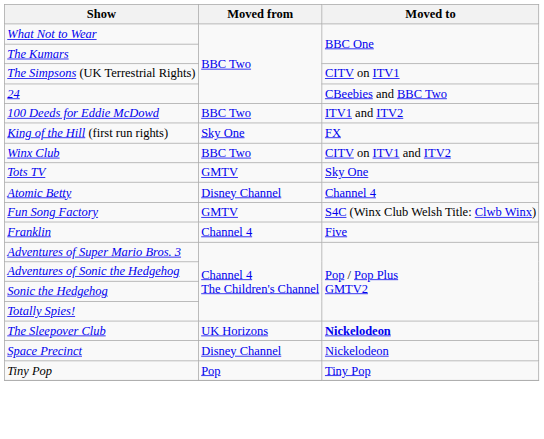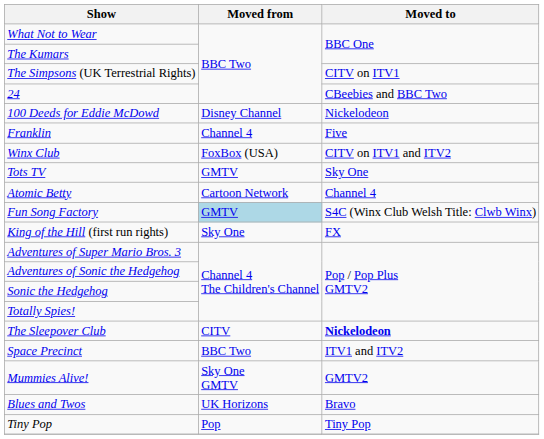 <table class="wikitable">
 <tr>
 <th>Show</th>
 <th>Moved from</th>
 <th>Moved to</th>
 </tr>
 <tr>
 <td><em><a href='#'>What Not to Wear</a></em></td>
 <td rowspan=4><a href='#'>BBC Two</a></td>
 <td rowspan=2><a href='#'>BBC One</a></td>
 </tr>
 <tr>
 <td><em><a href='#'>The Kumars</a></em></td>
 </tr>
 <tr>
 <td><em><a href='#'>The Simpsons</a></em> (UK Terrestrial Rights)</td>
 <td><a href='#'>CITV</a> on <a href='#'>ITV1</a></td>
 </tr>
 <tr>
 <td><em><a href='#'>24</a></em></td>
 <td><a href='#'>CBeebies</a> and <a href='#'>BBC Two</a></td>
 </tr>
 <tr>
 <td><em><a href='#'>100 Deeds for Eddie McDowd</a></em></td>
-<td><a href='#'>BBC Two</a></td>
-<td><a href='#'>ITV1</a> and <a href='#'>ITV2</a></td>
+<td><a href='#'>Disney Channel</a></td>
+<td><a href='#'>Nickelodeon</a></td>
 </tr>
 <tr>
-<td><em><a href='#'>King of the Hill</a></em> (first run rights)</td>
-<td><a href='#'>Sky One</a></td>
-<td><a href='#'>FX</a></td>
+<td><em><a href='#'>Franklin</a></em></td>
+<td><a href='#'>Channel 4</a></td>
+<td><a href='#'>Five</a></td>
 </tr>
 <tr>
 <td><em><a href='#'>Winx Club</a></em></td>
-<td><a href='#'>BBC Two</a></td>
+<td><a href='#'>FoxBox</a> (USA)</td>
 <td><a href='#'>CITV</a> on <a href='#'>ITV1</a> and <a href='#'>ITV2</a></td>
 </tr>
 <tr>
 <td><em><a href='#'>Tots TV</a></em></td>
 <td><a href='#'>GMTV</a></td>
 <td><a href='#'>Sky One</a></td>
 </tr>
 <tr>
 <td><em><a href='#'>Atomic Betty</a></em></td>
-<td><a href='#'>Disney Channel</a></td>
+<td><a href='#'>Cartoon Network</a></td>
 <td><a href='#'>Channel 4</a></td>
 </tr>
 <tr>
 <td><em><a href='#'>Fun Song Factory</a></em></td>
-<td><a href='#'>GMTV</a></td>
+<td style="background: lightblue;"><a href='#'>GMTV</a></td>
 <td><a href='#'>S4C</a> (Winx Club Welsh Title: <a href='#'>Clwb Winx</a>)</td>
 </tr>
 <tr>
-<td><em><a href='#'>Franklin</a></em></td>
-<td><a href='#'>Channel 4</a></td>
-<td><a href='#'>Five</a></td>
+<td><em><a href='#'>King of the Hill</a></em> (first run rights)</td>
+<td><a href='#'>Sky One</a></td>
+<td><a href='#'>FX</a></td>
 </tr>
 <tr>
 <td><em><a href='#'>Adventures of Super Mario Bros. 3</a></em></td>
 <td rowspan=4><a href='#'>Channel 4</a><br><a href='#'>The Children's Channel</a></td>
 <td rowspan=4><a href='#'>Pop</a> / <a href='#'>Pop Plus</a><br><a href='#'>GMTV2</a></td>
 </tr>
 <tr>
 <td><em><a href='#'>Adventures of Sonic the Hedgehog</a></em></td>
 </tr>
 <tr>
 <td><em><a href='#'>Sonic the Hedgehog</a></em></td>
 </tr>
 <tr>
 <td><em><a href='#'>Totally Spies!</a></em></td>
 </tr>
 <tr>
 <td><em><a href='#'>The Sleepover Club</a></em></td>
-<td><a href='#'>UK Horizons</a></td>
+<td><a href='#'>CITV</a></td>
 <td><strong><a href='#'>Nickelodeon</a></strong></td>
 </tr>
 <tr>
 <td><em><a href='#'>Space Precinct</a></em></td>
-<td><a href='#'>Disney Channel</a></td>
-<td><a href='#'>Nickelodeon</a></td>
+<td><a href='#'>BBC Two</a></td>
+<td><a href='#'>ITV1</a> and <a href='#'>ITV2</a></td>
+</tr>
+<tr>
+<td><em><a href='#'>Mummies Alive!</a></em></td>
+<td><a href='#'>Sky One</a><br><a href='#'>GMTV</a></td>
+<td><a href='#'>GMTV2</a></td>
+</tr>
+<tr>
+<td><em><a href='#'>Blues and Twos</a></em></td>
+<td><a href='#'>UK Horizons</a></td>
+<td><a href='#'>Bravo</a></td>
 </tr>
 <tr>
 <td><em>Tiny Pop</em></td>
 <td><a href='#'>Pop</a></td>
 <td><a href='#'>Tiny Pop</a></td>
 </tr>
 <tr>
 </tr>
 </table>
